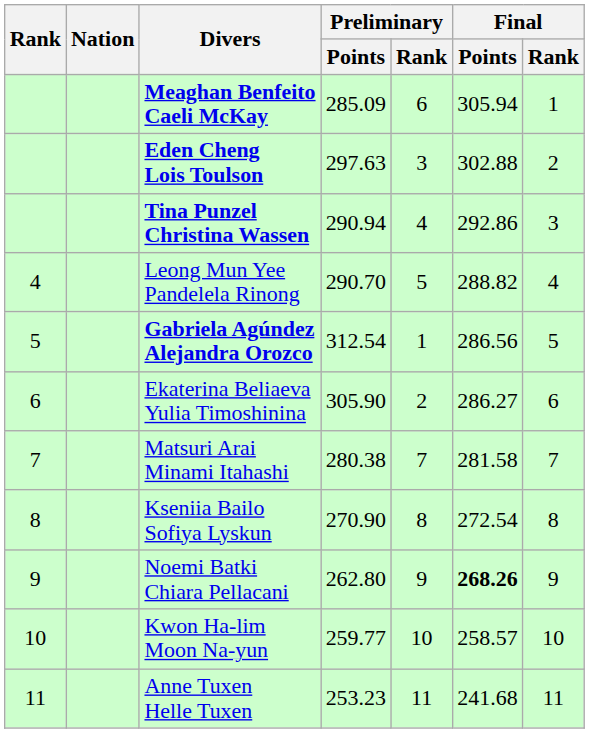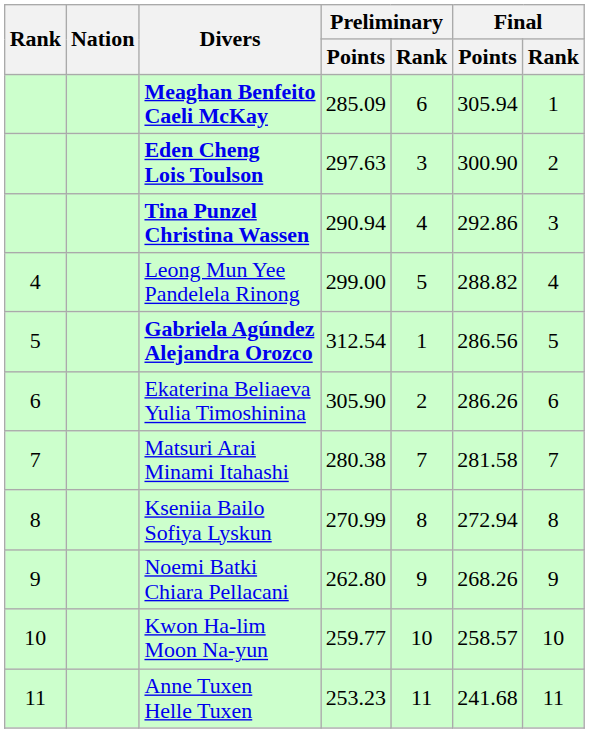 <table class="wikitable sortable" style="text-align:center">
 <tr>
 <th rowspan=2>Rank</th>
 <th rowspan=2>Nation</th>
 <th rowspan=2>Divers</th>
 <th colspan=2>Preliminary</th>
 <th colspan=2>Final</th>
 </tr>
 <tr>
 <th>Points</th>
 <th>Rank</th>
 <th>Points</th>
 <th>Rank</th>
 </tr>
 <tr bgcolor=ccffcc>
 <td></td>
 <td align=left></td>
 <td align=left><strong><a href='#'>Meaghan Benfeito</a><br><a href='#'>Caeli McKay</a></strong></td>
 <td>285.09</td>
 <td>6</td>
 <td>305.94</td>
 <td>1</td>
 </tr>
 <tr bgcolor=ccffcc>
 <td></td>
 <td align=left></td>
 <td align=left><strong><a href='#'>Eden Cheng</a><br><a href='#'>Lois Toulson</a></strong></td>
 <td>297.63</td>
 <td>3</td>
-<td>302.88</td>
+<td>300.90</td>
 <td>2</td>
 </tr>
 <tr bgcolor=ccffcc>
 <td></td>
 <td align=left></td>
 <td align=left><strong><a href='#'>Tina Punzel</a><br><a href='#'>Christina Wassen</a></strong></td>
 <td>290.94</td>
 <td>4</td>
 <td>292.86</td>
 <td>3</td>
 </tr>
 <tr bgcolor=ccffcc>
 <td>4</td>
 <td align=left></td>
 <td align=left><a href='#'>Leong Mun Yee</a><br><a href='#'>Pandelela Rinong</a></td>
-<td>290.70</td>
+<td>299.00</td>
 <td>5</td>
 <td>288.82</td>
 <td>4</td>
 </tr>
 <tr bgcolor=ccffcc>
 <td>5</td>
 <td align=left></td>
 <td align=left><strong><a href='#'>Gabriela Agúndez</a><br><a href='#'>Alejandra Orozco</a></strong></td>
 <td>312.54</td>
 <td>1</td>
 <td>286.56</td>
 <td>5</td>
 </tr>
 <tr bgcolor=ccffcc>
 <td>6</td>
 <td align=left></td>
 <td align=left><a href='#'>Ekaterina Beliaeva</a><br><a href='#'>Yulia Timoshinina</a></td>
 <td>305.90</td>
 <td>2</td>
-<td>286.27</td>
+<td>286.26</td>
 <td>6</td>
 </tr>
 <tr bgcolor=ccffcc>
 <td>7</td>
 <td align=left></td>
 <td align=left><a href='#'>Matsuri Arai</a><br><a href='#'>Minami Itahashi</a></td>
 <td>280.38</td>
 <td>7</td>
 <td>281.58</td>
 <td>7</td>
 </tr>
 <tr bgcolor=ccffcc>
 <td>8</td>
 <td align=left></td>
 <td align=left><a href='#'>Kseniia Bailo</a><br><a href='#'>Sofiya Lyskun</a></td>
-<td>270.90</td>
+<td>270.99</td>
 <td>8</td>
-<td>272.54</td>
+<td>272.94</td>
 <td>8</td>
 </tr>
 <tr bgcolor=ccffcc>
 <td>9</td>
 <td align=left></td>
 <td align=left><a href='#'>Noemi Batki</a><br><a href='#'>Chiara Pellacani</a></td>
 <td>262.80</td>
 <td>9</td>
-<td><strong>268.26</strong></td>
+<td>268.26</td>
 <td>9</td>
 </tr>
 <tr bgcolor=ccffcc>
 <td>10</td>
 <td align=left></td>
 <td align=left><a href='#'>Kwon Ha-lim</a><br><a href='#'>Moon Na-yun</a></td>
 <td>259.77</td>
 <td>10</td>
 <td>258.57</td>
 <td>10</td>
 </tr>
 <tr bgcolor=ccffcc>
 <td>11</td>
 <td align=left></td>
 <td align=left><a href='#'>Anne Tuxen</a><br><a href='#'>Helle Tuxen</a></td>
 <td>253.23</td>
 <td>11</td>
 <td>241.68</td>
 <td>11</td>
 </tr>
 </table>
